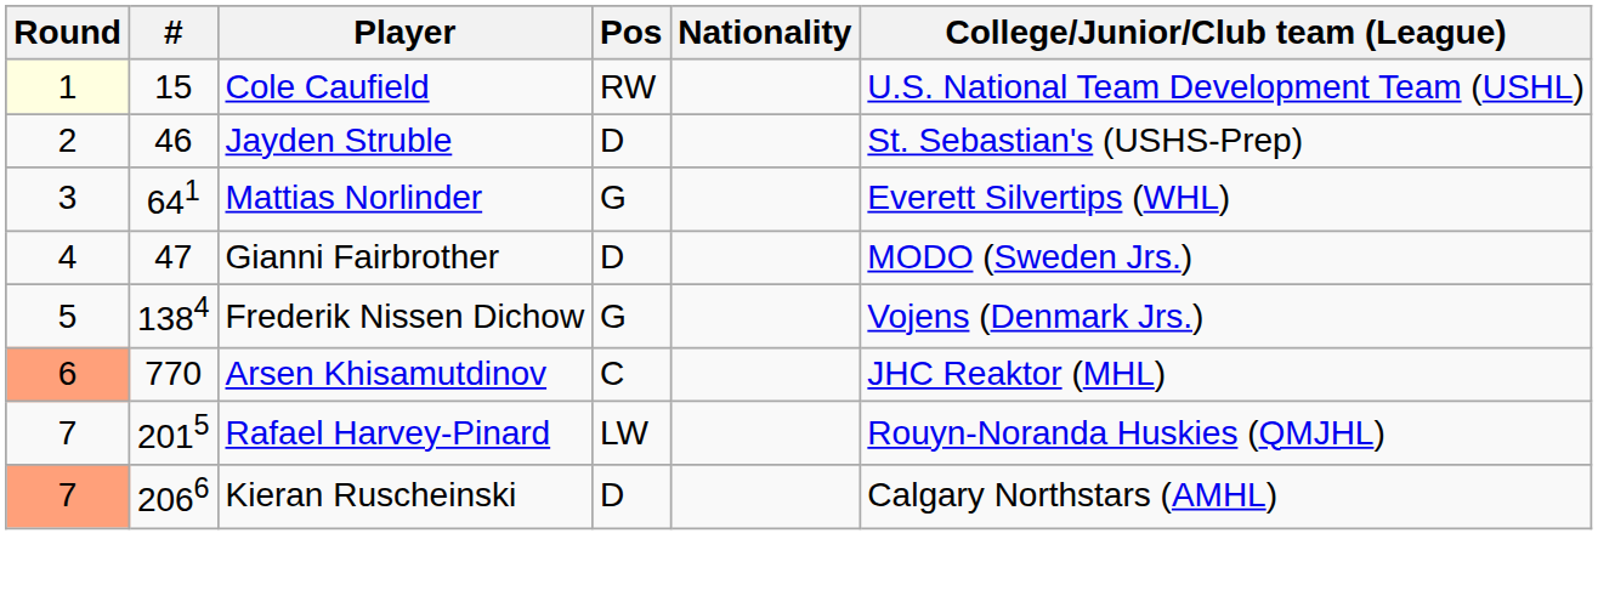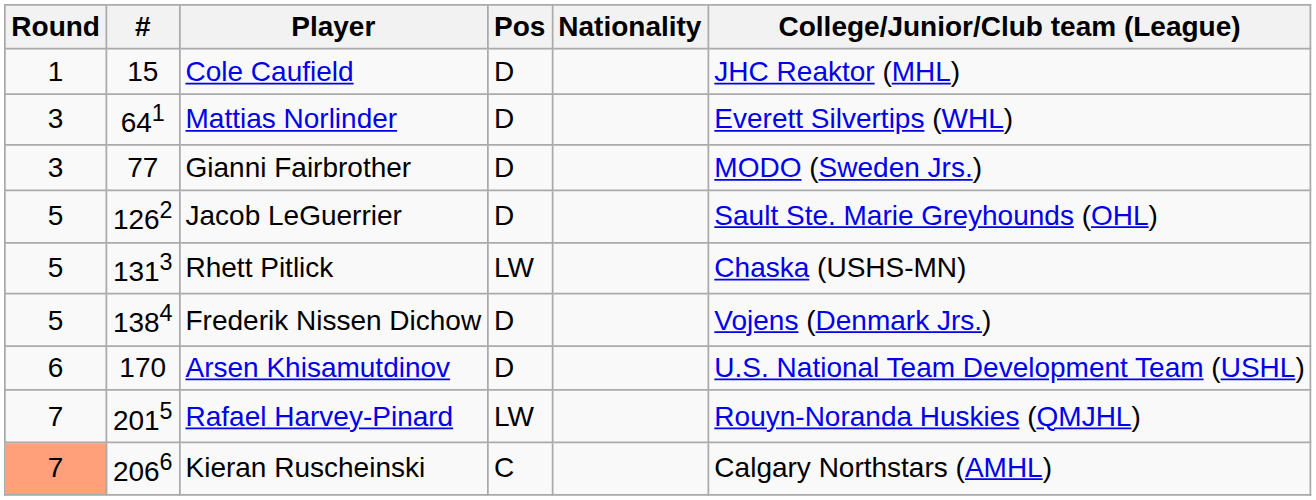 <table class="wikitable">
 <tr>
 <th>Round</th>
 <th>#</th>
 <th>Player</th>
 <th>Pos</th>
 <th>Nationality</th>
 <th>College/Junior/Club team (League)</th>
 </tr>
 <tr>
-<td style="background: lightyellow; text-align:center;">1</td>
+<td style="text-align:center;">1</td>
 <td style="text-align:center;">15</td>
 <td><a href='#'>Cole Caufield</a></td>
-<td>RW</td>
-<td></td>
-<td><a href='#'>U.S. National Team Development Team</a> (<a href='#'>USHL</a>)</td>
-</tr>
-<tr>
-<td style="text-align:center;">2</td>
-<td style="text-align:center;">46</td>
-<td><a href='#'>Jayden Struble</a></td>
 <td>D</td>
 <td></td>
-<td><a href='#'>St. Sebastian's</a> (USHS-Prep)</td>
+<td><a href='#'>JHC Reaktor</a> (<a href='#'>MHL</a>)</td>
 </tr>
 <tr>
 <td style="text-align:center;">3</td>
 <td style="text-align:center;">64<sup>1</sup></td>
 <td><a href='#'>Mattias Norlinder</a></td>
-<td>G</td>
+<td>D</td>
 <td></td>
 <td><a href='#'>Everett Silvertips</a> (<a href='#'>WHL</a>)</td>
 </tr>
 <tr>
-<td style="text-align:center;">4</td>
-<td style="text-align:center;">47</td>
+<td style="text-align:center;">3</td>
+<td style="text-align:center;">77</td>
 <td>Gianni Fairbrother</td>
 <td>D</td>
 <td></td>
 <td><a href='#'>MODO</a> (<a href='#'>Sweden Jrs.</a>)</td>
 </tr>
 <tr>
 <td style="text-align:center;">5</td>
+<td style="text-align:center;">126<sup>2</sup></td>
+<td>Jacob LeGuerrier</td>
+<td>D</td>
+<td></td>
+<td><a href='#'>Sault Ste. Marie Greyhounds</a> (<a href='#'>OHL</a>)</td>
+</tr>
+<tr>
+<td style="text-align:center;">5</td>
+<td style="text-align:center;">131<sup>3</sup></td>
+<td>Rhett Pitlick</td>
+<td>LW</td>
+<td></td>
+<td><a href='#'>Chaska</a> (USHS-MN)</td>
+</tr>
+<tr>
+<td style="text-align:center;">5</td>
 <td style="text-align:center;">138<sup>4</sup></td>
 <td>Frederik Nissen Dichow</td>
-<td>G</td>
+<td>D</td>
 <td></td>
 <td><a href='#'>Vojens</a> (<a href='#'>Denmark Jrs.</a>)</td>
 </tr>
 <tr>
-<td style="background: lightsalmon; text-align:center;">6</td>
-<td style="text-align:center;">770</td>
+<td style="text-align:center;">6</td>
+<td style="text-align:center;">170</td>
 <td><a href='#'>Arsen Khisamutdinov</a></td>
-<td>C</td>
+<td>D</td>
 <td></td>
-<td><a href='#'>JHC Reaktor</a> (<a href='#'>MHL</a>)</td>
+<td><a href='#'>U.S. National Team Development Team</a> (<a href='#'>USHL</a>)</td>
 </tr>
 <tr>
 <td style="text-align:center;">7</td>
 <td style="text-align:center;">201<sup>5</sup></td>
 <td><a href='#'>Rafael Harvey-Pinard</a></td>
 <td>LW</td>
 <td></td>
 <td><a href='#'>Rouyn-Noranda Huskies</a> (<a href='#'>QMJHL</a>)</td>
 </tr>
 <tr>
 <td style="background: lightsalmon; text-align:center;">7</td>
 <td style="text-align:center;">206<sup>6</sup></td>
 <td>Kieran Ruscheinski</td>
-<td>D</td>
+<td>C</td>
 <td></td>
 <td>Calgary Northstars (<a href='#'>AMHL</a>)</td>
 </tr>
 </table>
